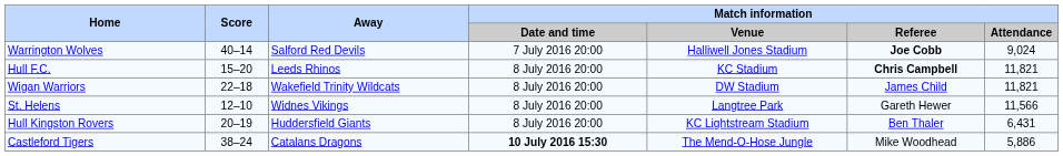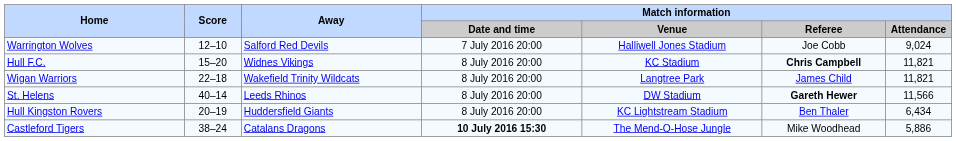 <table border=1 style="border-collapse:collapse; font-size:85%; text-align:center;" cellpadding=3 cellspacing=0 width=100%>
 <tr bgcolor=#C1D8FF>
 <th rowspan=2 width=19%>Home</th>
 <th rowspan=2 width=6%>Score</th>
 <th rowspan=2 width=19%>Away</th>
 <th colspan=6>Match information</th>
 </tr>
 <tr bgcolor=#CCCCCC>
 <th width=17%>Date and time</th>
 <th width=19%>Venue</th>
 <th width=13%>Referee</th>
 <th width=7%>Attendance</th>
 </tr>
 <tr bgcolor=#F5FAFF>
 <td align=left> <a href='#'>Warrington Wolves</a></td>
-<td>40–14</td>
+<td>12–10</td>
 <td align=left> <a href='#'>Salford Red Devils</a></td>
 <td>7 July 2016 20:00</td>
 <td><a href='#'>Halliwell Jones Stadium</a></td>
-<td><strong>Joe Cobb</strong></td>
+<td>Joe Cobb</td>
 <td>9,024</td>
 </tr>
 <tr bgcolor=#F5FAFF>
 <td align=left> <a href='#'>Hull F.C.</a></td>
 <td>15–20</td>
-<td align=left> <a href='#'>Leeds Rhinos</a></td>
+<td align=left> <a href='#'>Widnes Vikings</a></td>
 <td>8 July 2016 20:00</td>
 <td><a href='#'>KC Stadium</a></td>
 <td><strong>Chris Campbell</strong></td>
 <td>11,821</td>
 </tr>
 <tr bgcolor=#F5FAFF>
 <td align=left> <a href='#'>Wigan Warriors</a></td>
 <td>22–18</td>
 <td align=left> <a href='#'>Wakefield Trinity Wildcats</a></td>
 <td>8 July 2016 20:00</td>
-<td><a href='#'>DW Stadium</a></td>
+<td><a href='#'>Langtree Park</a></td>
 <td><a href='#'>James Child</a></td>
 <td>11,821</td>
 </tr>
 <tr bgcolor=#F5FAFF>
 <td align=left> <a href='#'>St. Helens</a></td>
-<td>12–10</td>
-<td align=left> <a href='#'>Widnes Vikings</a></td>
+<td>40–14</td>
+<td align=left> <a href='#'>Leeds Rhinos</a></td>
 <td>8 July 2016 20:00</td>
-<td><a href='#'>Langtree Park</a></td>
-<td>Gareth Hewer</td>
+<td><a href='#'>DW Stadium</a></td>
+<td><strong>Gareth Hewer</strong></td>
 <td>11,566</td>
 </tr>
 <tr bgcolor=#F5FAFF>
 <td align=left> <a href='#'>Hull Kingston Rovers</a></td>
 <td>20–19</td>
 <td align=left> <a href='#'>Huddersfield Giants</a></td>
 <td>8 July 2016 20:00</td>
 <td><a href='#'>KC Lightstream Stadium</a></td>
 <td><a href='#'>Ben Thaler</a></td>
-<td>6,431</td>
+<td>6,434</td>
 </tr>
 <tr bgcolor=#F5FAFF>
 <td align=left> <a href='#'>Castleford Tigers</a></td>
 <td>38–24</td>
 <td align=left> <a href='#'>Catalans Dragons</a></td>
 <td><strong>10 July 2016 15:30</strong></td>
 <td><a href='#'>The Mend-O-Hose Jungle</a></td>
 <td>Mike Woodhead</td>
 <td>5,886</td>
 </tr>
 </table>
